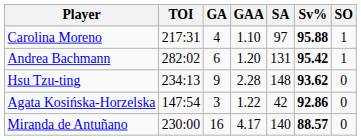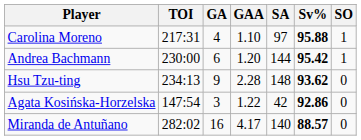 <table class="wikitable sortable" style="text-align:center;">
 <tr>
 <th>Player</th>
 <th>TOI</th>
 <th>GA</th>
 <th>GAA</th>
 <th>SA</th>
 <th>Sv%</th>
 <th>SO</th>
 </tr>
 <tr>
 <td style="text-align:left;"> <a href='#'>Carolina Moreno</a></td>
 <td>217:31</td>
 <td>4</td>
 <td>1.10</td>
 <td>97</td>
 <td><strong>95.88</strong></td>
 <td>1</td>
 </tr>
 <tr>
 <td style="text-align:left;"> <a href='#'>Andrea Bachmann</a></td>
-<td>282:02</td>
+<td>230:00</td>
 <td>6</td>
 <td>1.20</td>
-<td>131</td>
+<td>144</td>
 <td><strong>95.42</strong></td>
 <td>1</td>
 </tr>
 <tr>
 <td style="text-align:left;"> <a href='#'>Hsu Tzu-ting</a></td>
 <td>234:13</td>
 <td>9</td>
 <td>2.28</td>
 <td>148</td>
 <td><strong>93.62</strong></td>
 <td>0</td>
 </tr>
 <tr>
 <td style="text-align:left;"> <a href='#'>Agata Kosińska-Horzelska</a></td>
 <td>147:54</td>
 <td>3</td>
 <td>1.22</td>
 <td>42</td>
 <td><strong>92.86</strong></td>
 <td>0</td>
 </tr>
 <tr>
 <td style="text-align:left;"> <a href='#'>Miranda de Antuñano</a></td>
-<td>230:00</td>
+<td>282:02</td>
 <td>16</td>
 <td>4.17</td>
 <td>140</td>
 <td><strong>88.57</strong></td>
 <td>0</td>
 </tr>
 </table>
